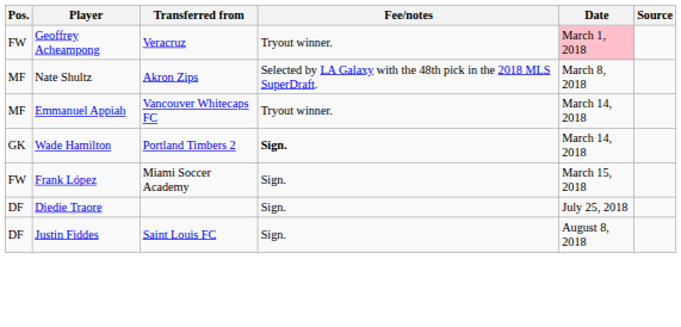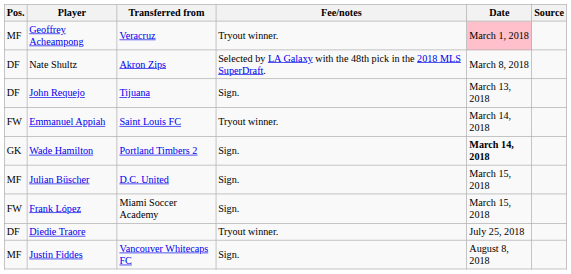 <table class="wikitable sortable" style="width:95%; text-align:center; font-size:95%; text-align:left;">
 <tr>
 <th><strong>Pos.</strong></th>
 <th><strong>Player</strong></th>
 <th><strong>Transferred from</strong></th>
 <th><strong>Fee/notes</strong></th>
 <th><strong>Date</strong></th>
 <th><strong>Source</strong></th>
 </tr>
 <tr>
-<td>FW</td>
+<td>MF</td>
 <td> <a href='#'>Geoffrey Acheampong</a></td>
 <td> <a href='#'>Veracruz</a></td>
 <td>Tryout winner.</td>
 <td style="background: pink;">March 1, 2018</td>
 <td align=center></td>
 </tr>
 <tr>
-<td>MF</td>
+<td>DF</td>
 <td> Nate Shultz</td>
 <td> <a href='#'>Akron Zips</a></td>
 <td>Selected by <a href='#'>LA Galaxy</a> with the 48th pick in the <a href='#'>2018 MLS SuperDraft</a>.</td>
 <td>March 8, 2018</td>
 <td align=center></td>
 </tr>
 <tr>
-<td>MF</td>
+<td>DF</td>
+<td> <a href='#'>John Requejo</a></td>
+<td> <a href='#'>Tijuana</a></td>
+<td>Sign.</td>
+<td>March 13, 2018</td>
+<td align=center></td>
+</tr>
+<tr>
+<td>FW</td>
 <td> <a href='#'>Emmanuel Appiah</a></td>
-<td> <a href='#'>Vancouver Whitecaps FC</a></td>
+<td> <a href='#'>Saint Louis FC</a></td>
 <td>Tryout winner.</td>
 <td>March 14, 2018</td>
 <td align=center></td>
 </tr>
 <tr>
 <td>GK</td>
 <td> <a href='#'>Wade Hamilton</a></td>
 <td> <a href='#'>Portland Timbers 2</a></td>
-<td><strong>Sign.</strong></td>
-<td>March 14, 2018</td>
+<td>Sign.</td>
+<td><strong>March 14, 2018</strong></td>
+<td align=center></td>
+</tr>
+<tr>
+<td>MF</td>
+<td> <a href='#'>Julian Büscher</a></td>
+<td> <a href='#'>D.C. United</a></td>
+<td>Sign.</td>
+<td>March 15, 2018</td>
 <td align=center></td>
 </tr>
 <tr>
 <td>FW</td>
 <td> <a href='#'>Frank López</a></td>
 <td> Miami Soccer Academy</td>
 <td>Sign.</td>
 <td>March 15, 2018</td>
 <td align=center></td>
 </tr>
 <tr>
 <td>DF</td>
 <td> <a href='#'>Diedie Traore</a></td>
 <td></td>
-<td>Sign.</td>
+<td>Tryout winner.</td>
 <td>July 25, 2018</td>
 <td align=center></td>
 </tr>
 <tr>
-<td>DF</td>
+<td>MF</td>
 <td> <a href='#'>Justin Fiddes</a></td>
-<td> <a href='#'>Saint Louis FC</a></td>
+<td> <a href='#'>Vancouver Whitecaps FC</a></td>
 <td>Sign.</td>
 <td>August 8, 2018</td>
 <td align=center></td>
 </tr>
 </table>
